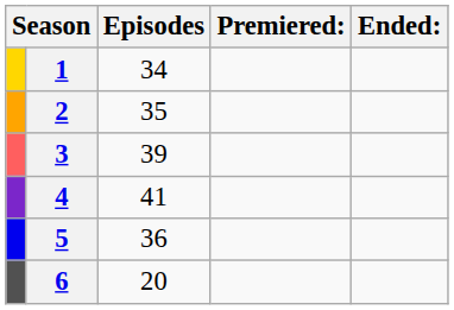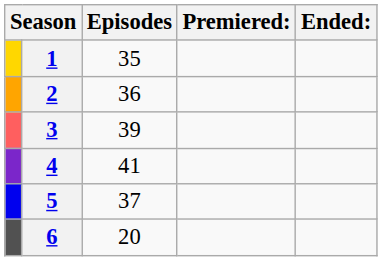 <table class=wikitable style="text-align:center">
 <tr>
 <th colspan=2>Season</th>
 <th>Episodes</th>
 <th>Premiered:</th>
 <th>Ended:</th>
 </tr>
 <tr>
 <td style="width:5px; background:#FFD700"></td>
 <th><a href='#'>1</a></th>
-<td>34</td>
+<td>35</td>
 <td></td>
 <td></td>
 </tr>
 <tr>
 <td bgcolor="FFA500"></td>
 <th><a href='#'>2</a></th>
-<td>35</td>
+<td>36</td>
 <td></td>
 <td></td>
 </tr>
 <tr>
 <td bgcolor="FF5F5F"></td>
 <th><a href='#'>3</a></th>
 <td>39</td>
 <td></td>
 <td></td>
 </tr>
 <tr>
 <td bgcolor="7B26CA"></td>
 <th><a href='#'>4</a></th>
 <td>41</td>
 <td></td>
 <td></td>
 </tr>
 <tr>
 <td bgcolor="0000EE"></td>
 <th><a href='#'>5</a></th>
-<td>36</td>
+<td>37</td>
 <td></td>
 <td></td>
 </tr>
 <tr>
 <td bgcolor="515151"></td>
 <th><a href='#'>6</a></th>
 <td>20</td>
 <td></td>
 <td></td>
 </tr>
 </table>
